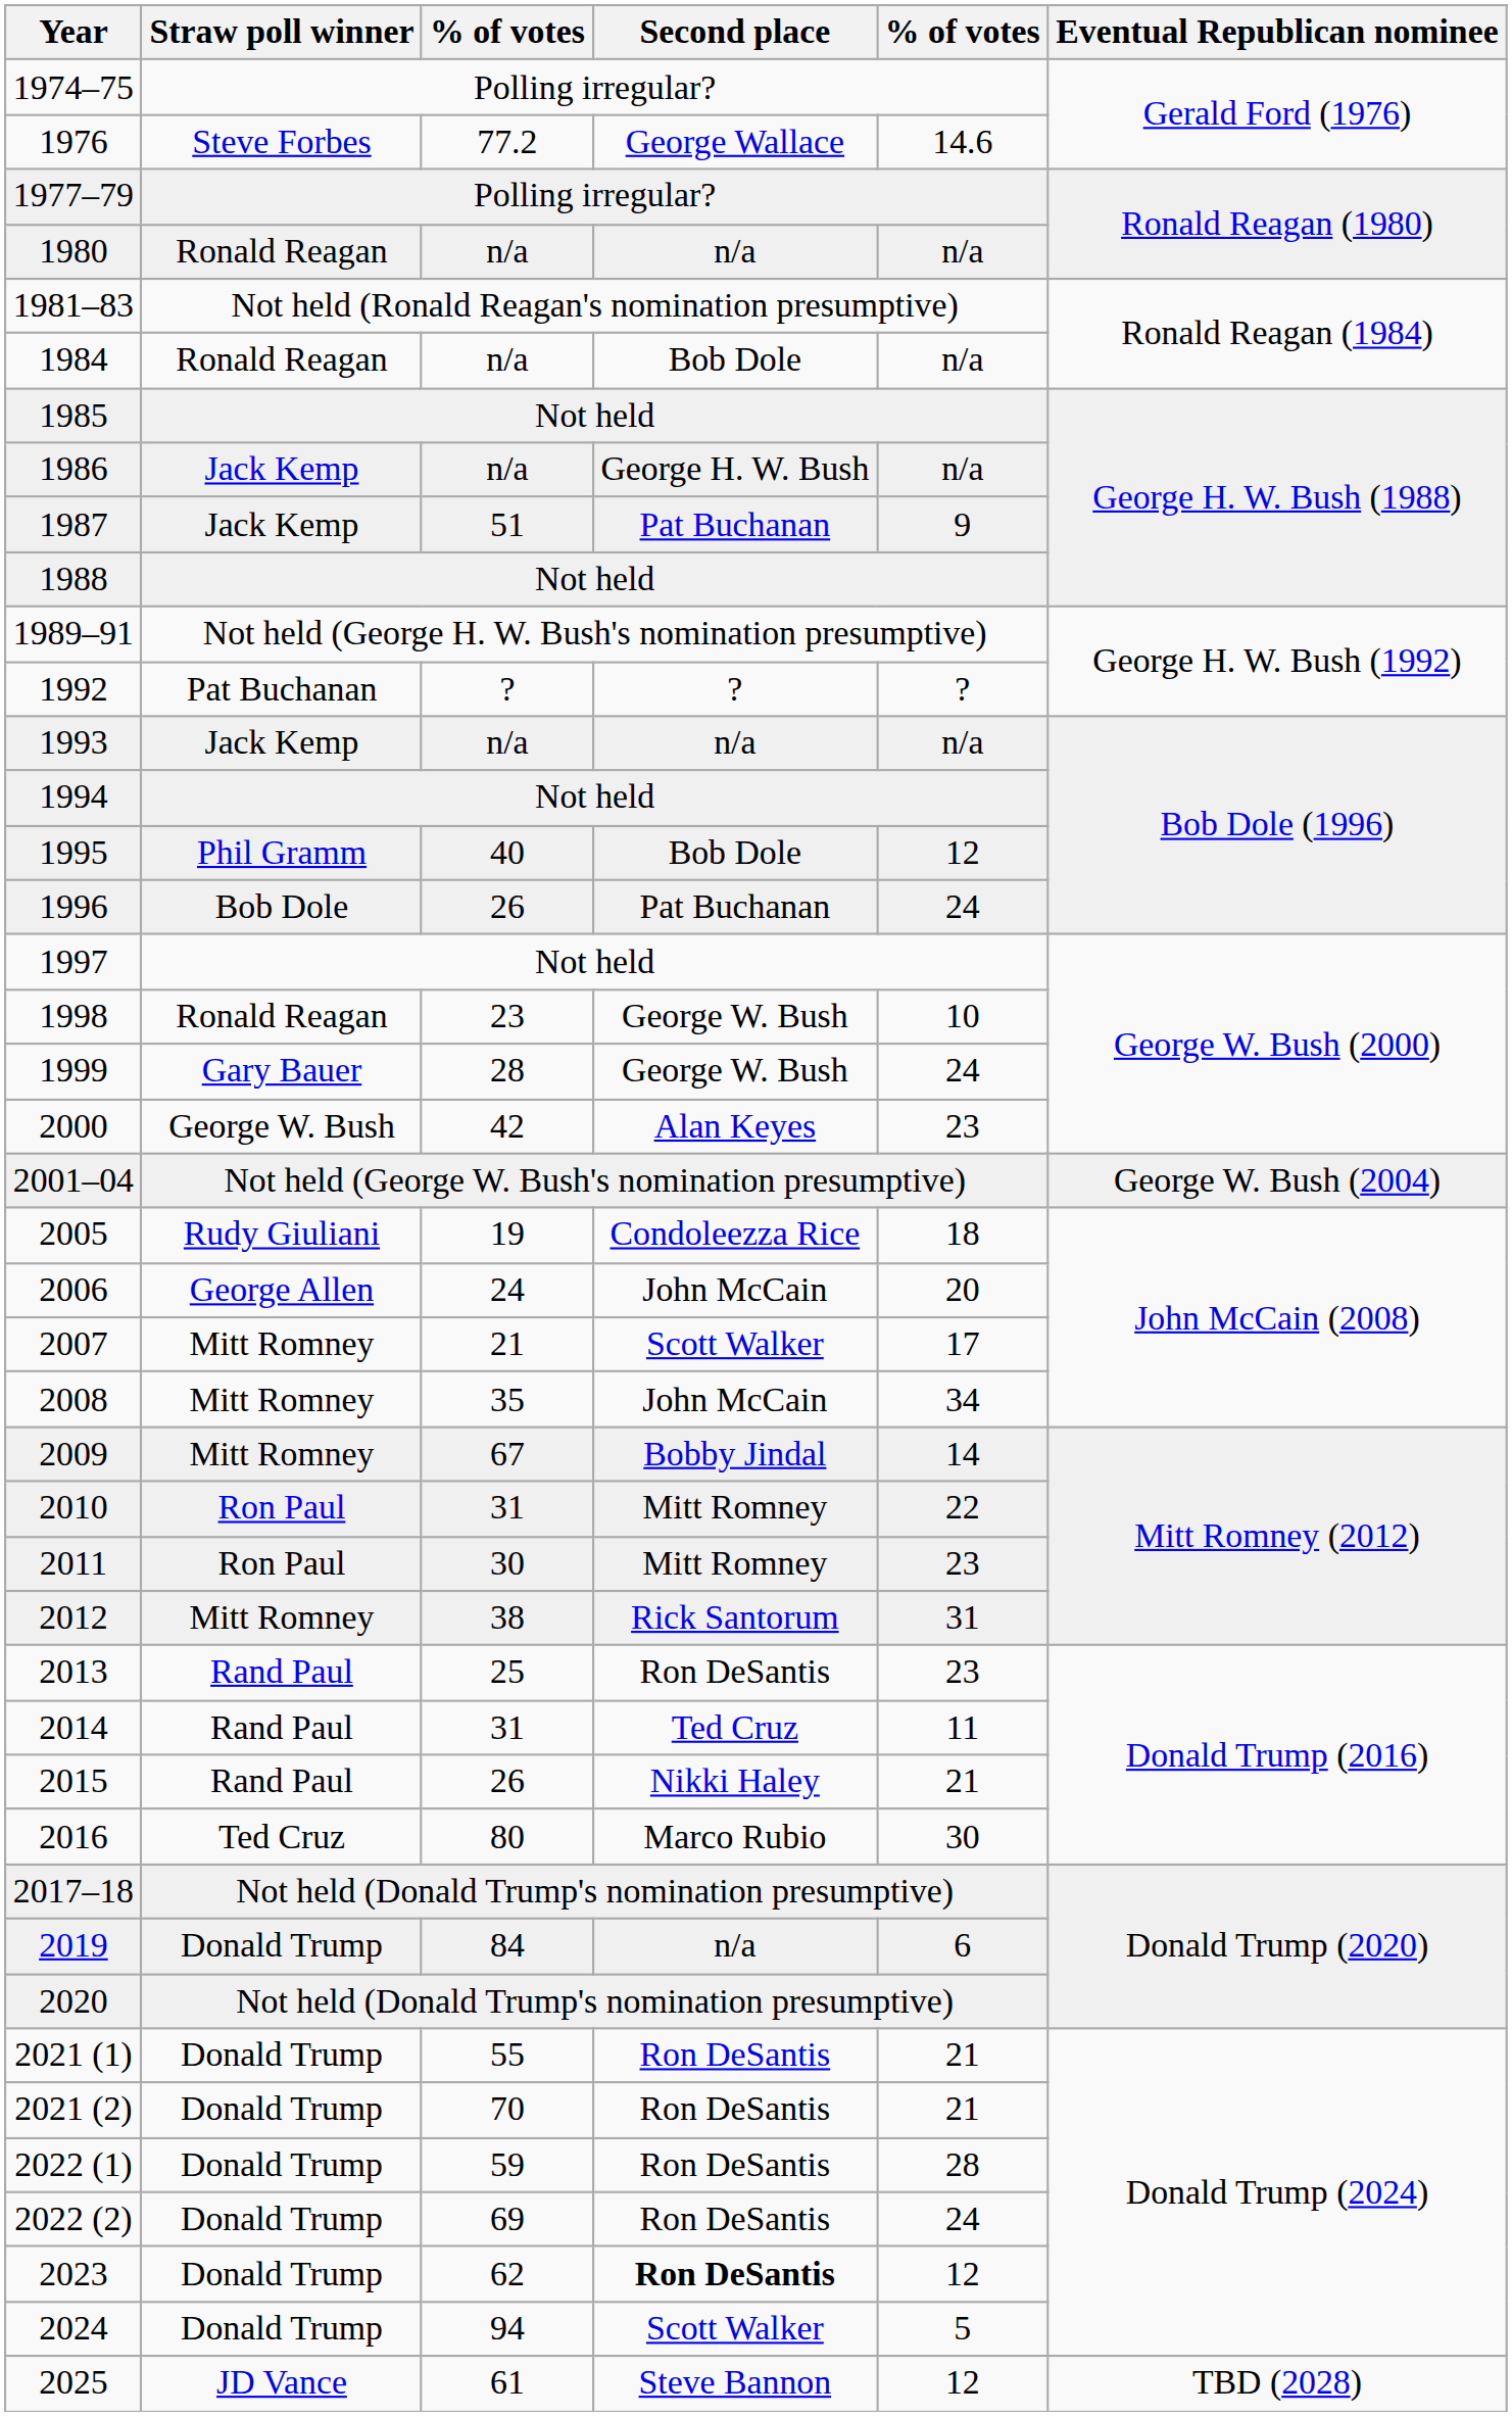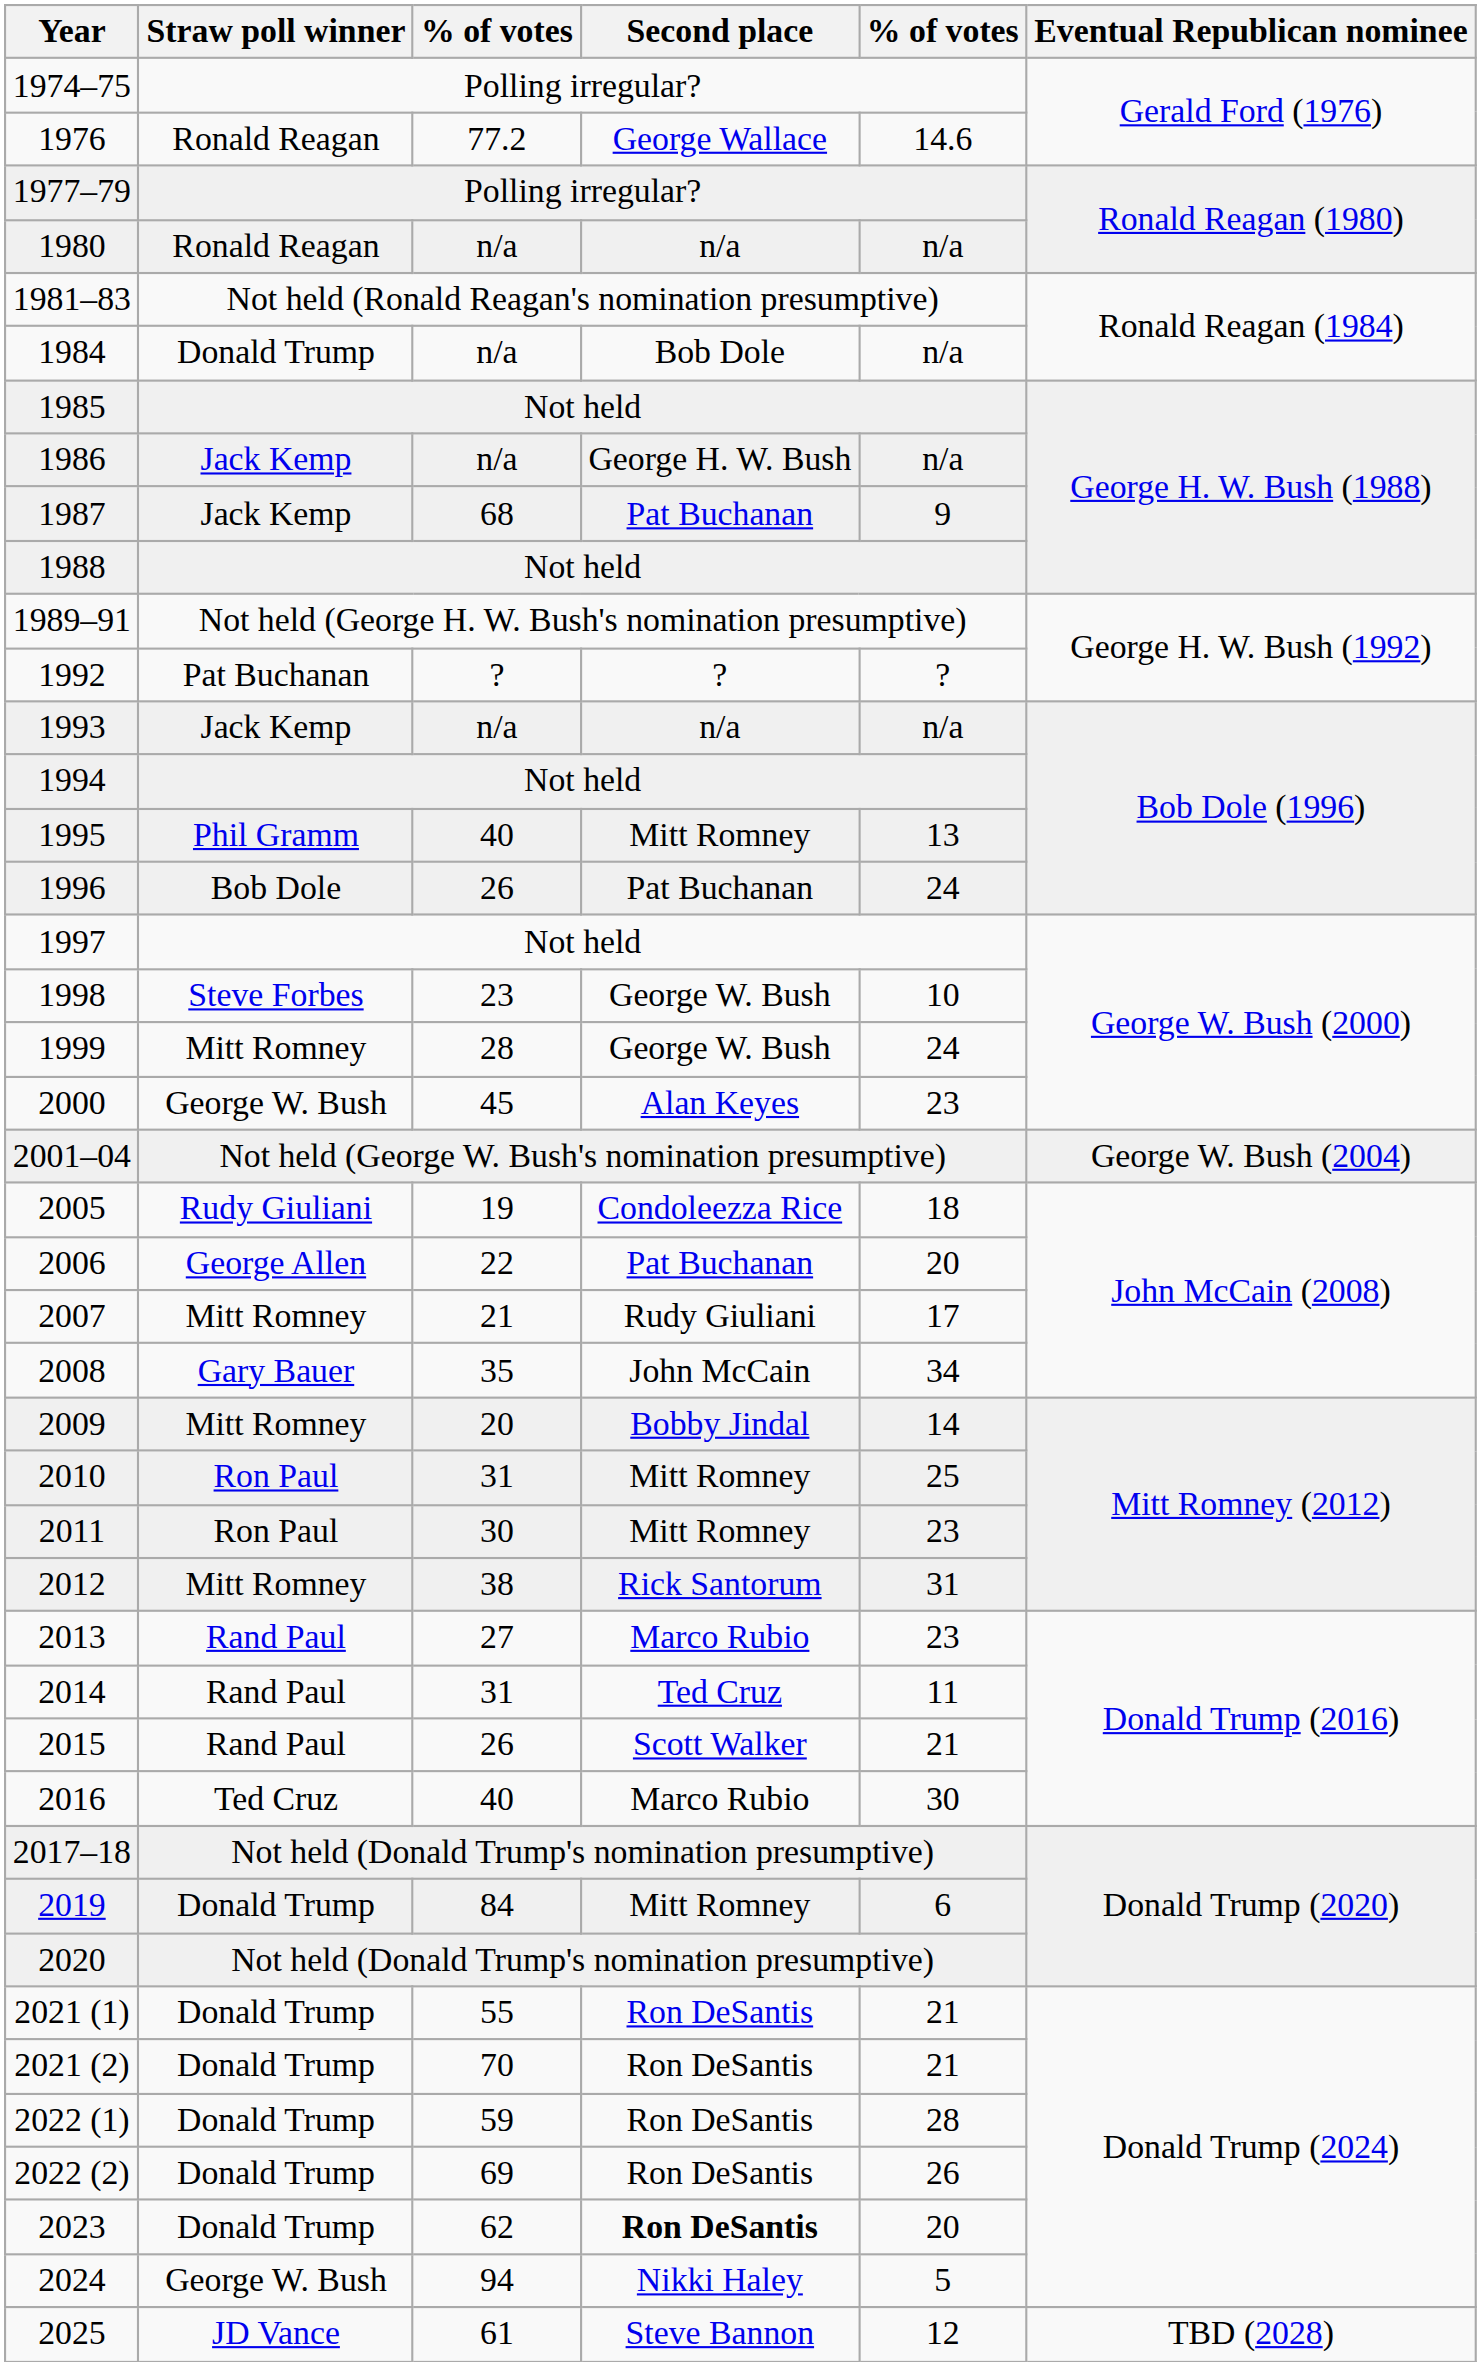 <table class="wikitable sortable" style="text-align:center;">
 <tr>
 <th>Year</th>
 <th>Straw poll winner</th>
 <th>% of votes</th>
 <th>Second place</th>
 <th>% of votes</th>
 <th>Eventual Republican nominee</th>
 </tr>
 <tr>
 <td>1974–75</td>
 <td colspan="4">Polling irregular?</td>
 <td rowspan="2"><a href='#'>Gerald Ford</a> (<a href='#'>1976</a>)</td>
 </tr>
 <tr>
 <td>1976</td>
-<td><a href='#'>Steve Forbes</a></td>
+<td>Ronald Reagan</td>
 <td>77.2</td>
 <td><a href='#'>George Wallace</a></td>
 <td>14.6</td>
 </tr>
 <tr style='background: #f0f0f0;'>
 <td>1977–79</td>
 <td colspan="4">Polling irregular?</td>
 <td rowspan="2"><a href='#'>Ronald Reagan</a> (<a href='#'>1980</a>)</td>
 </tr>
 <tr style='background: #f0f0f0;'>
 <td>1980</td>
 <td>Ronald Reagan</td>
 <td>n/a</td>
 <td>n/a</td>
 <td>n/a</td>
 </tr>
 <tr>
 <td>1981–83</td>
 <td colspan="4">Not held (Ronald Reagan's nomination presumptive)</td>
 <td rowspan="2">Ronald Reagan (<a href='#'>1984</a>)</td>
 </tr>
 <tr>
 <td>1984</td>
-<td>Ronald Reagan</td>
+<td>Donald Trump</td>
 <td>n/a</td>
 <td>Bob Dole</td>
 <td>n/a</td>
 </tr>
 <tr style='background: #f0f0f0;'>
 <td>1985</td>
 <td colspan="4">Not held</td>
 <td rowspan="4"><a href='#'>George H. W. Bush</a> (<a href='#'>1988</a>)</td>
 </tr>
 <tr style='background: #f0f0f0;'>
 <td>1986</td>
 <td><a href='#'>Jack Kemp</a></td>
 <td>n/a</td>
 <td>George H. W. Bush</td>
 <td>n/a</td>
 </tr>
 <tr style='background: #f0f0f0;'>
 <td>1987</td>
 <td>Jack Kemp</td>
-<td>51</td>
+<td>68</td>
 <td><a href='#'>Pat Buchanan</a></td>
 <td>9</td>
 </tr>
 <tr style='background: #f0f0f0;'>
 <td>1988</td>
 <td colspan="4">Not held</td>
 </tr>
 <tr>
 <td>1989–91</td>
 <td colspan="4">Not held (George H. W. Bush's nomination presumptive)</td>
 <td rowspan="2">George H. W. Bush (<a href='#'>1992</a>)</td>
 </tr>
 <tr>
 <td>1992</td>
 <td>Pat Buchanan</td>
 <td>?</td>
 <td>?</td>
 <td>?</td>
 </tr>
 <tr style='background: #f0f0f0;'>
 <td>1993</td>
 <td>Jack Kemp</td>
 <td>n/a</td>
 <td>n/a</td>
 <td>n/a</td>
 <td rowspan="4"><a href='#'>Bob Dole</a> (<a href='#'>1996</a>)</td>
 </tr>
 <tr style='background: #f0f0f0;'>
 <td>1994</td>
 <td colspan="4">Not held</td>
 </tr>
 <tr style='background: #f0f0f0;'>
 <td>1995</td>
 <td><a href='#'>Phil Gramm</a></td>
 <td>40</td>
-<td>Bob Dole</td>
-<td>12</td>
+<td>Mitt Romney</td>
+<td>13</td>
 </tr>
 <tr style='background: #f0f0f0;'>
 <td>1996</td>
 <td>Bob Dole</td>
 <td>26</td>
 <td>Pat Buchanan</td>
 <td>24</td>
 </tr>
 <tr>
 <td>1997</td>
 <td colspan="4">Not held</td>
 <td rowspan="4"><a href='#'>George W. Bush</a> (<a href='#'>2000</a>)</td>
 </tr>
 <tr>
 <td>1998</td>
-<td>Ronald Reagan</td>
+<td><a href='#'>Steve Forbes</a></td>
 <td>23</td>
 <td>George W. Bush</td>
 <td>10</td>
 </tr>
 <tr>
 <td>1999</td>
-<td><a href='#'>Gary Bauer</a></td>
+<td>Mitt Romney</td>
 <td>28</td>
 <td>George W. Bush</td>
 <td>24</td>
 </tr>
 <tr>
 <td>2000</td>
 <td>George W. Bush</td>
-<td>42</td>
+<td>45</td>
 <td><a href='#'>Alan Keyes</a></td>
 <td>23</td>
 </tr>
 <tr style='background: #f0f0f0;'>
 <td>2001–04</td>
 <td colspan="4">Not held (George W. Bush's nomination presumptive)</td>
 <td>George W. Bush (<a href='#'>2004</a>)</td>
 </tr>
 <tr>
 <td>2005</td>
 <td><a href='#'>Rudy Giuliani</a></td>
 <td>19</td>
 <td><a href='#'>Condoleezza Rice</a></td>
 <td>18</td>
 <td rowspan="4"><a href='#'>John McCain</a> (<a href='#'>2008</a>)</td>
 </tr>
 <tr>
 <td>2006</td>
 <td><a href='#'>George Allen</a></td>
-<td>24</td>
-<td>John McCain</td>
+<td>22</td>
+<td><a href='#'>Pat Buchanan</a></td>
 <td>20</td>
 </tr>
 <tr>
 <td>2007</td>
 <td>Mitt Romney</td>
 <td>21</td>
-<td><a href='#'>Scott Walker</a></td>
+<td>Rudy Giuliani</td>
 <td>17</td>
 </tr>
 <tr>
 <td>2008</td>
-<td>Mitt Romney</td>
+<td><a href='#'>Gary Bauer</a></td>
 <td>35</td>
 <td>John McCain</td>
 <td>34</td>
 </tr>
 <tr style='background: #f0f0f0;'>
 <td>2009</td>
 <td>Mitt Romney</td>
-<td>67</td>
+<td>20</td>
 <td><a href='#'>Bobby Jindal</a></td>
 <td>14</td>
 <td rowspan="4"><a href='#'>Mitt Romney</a> (<a href='#'>2012</a>)</td>
 </tr>
 <tr style='background: #f0f0f0;'>
 <td>2010</td>
 <td><a href='#'>Ron Paul</a></td>
 <td>31</td>
 <td>Mitt Romney</td>
-<td>22</td>
+<td>25</td>
 </tr>
 <tr style='background: #f0f0f0;'>
 <td>2011</td>
 <td>Ron Paul</td>
 <td>30</td>
 <td>Mitt Romney</td>
 <td>23</td>
 </tr>
 <tr style='background: #f0f0f0;'>
 <td>2012</td>
 <td>Mitt Romney</td>
 <td>38</td>
 <td><a href='#'>Rick Santorum</a></td>
 <td>31</td>
 </tr>
 <tr>
 <td>2013</td>
 <td><a href='#'>Rand Paul</a></td>
-<td>25</td>
-<td>Ron DeSantis</td>
+<td>27</td>
+<td><a href='#'>Marco Rubio</a></td>
 <td>23</td>
 <td rowspan="4"><a href='#'>Donald Trump</a> (<a href='#'>2016</a>)</td>
 </tr>
 <tr>
 <td>2014</td>
 <td>Rand Paul</td>
 <td>31</td>
 <td><a href='#'>Ted Cruz</a></td>
 <td>11</td>
 </tr>
 <tr>
 <td>2015</td>
 <td>Rand Paul</td>
 <td>26</td>
-<td><a href='#'>Nikki Haley</a></td>
+<td><a href='#'>Scott Walker</a></td>
 <td>21</td>
 </tr>
 <tr>
 <td>2016</td>
 <td>Ted Cruz</td>
-<td>80</td>
+<td>40</td>
 <td>Marco Rubio</td>
 <td>30</td>
 </tr>
 <tr style='background: #f0f0f0;'>
 <td>2017–18</td>
 <td colspan="4">Not held (Donald Trump's nomination presumptive)</td>
 <td rowspan="3">Donald Trump (<a href='#'>2020</a>)</td>
 </tr>
 <tr style='background: #f0f0f0;'>
 <td><a href='#'>2019</a></td>
 <td>Donald Trump</td>
 <td>84</td>
-<td>n/a</td>
+<td>Mitt Romney</td>
 <td>6</td>
 </tr>
 <tr style='background: #f0f0f0;'>
 <td>2020</td>
 <td colspan="4">Not held (Donald Trump's nomination presumptive)</td>
 </tr>
 <tr>
 <td>2021 (1)</td>
 <td>Donald Trump</td>
 <td>55</td>
 <td><a href='#'>Ron DeSantis</a></td>
 <td>21</td>
 <td rowspan="6">Donald Trump (<a href='#'>2024</a>)</td>
 </tr>
 <tr>
 <td>2021 (2)</td>
 <td>Donald Trump</td>
 <td>70</td>
 <td>Ron DeSantis</td>
 <td>21</td>
 </tr>
 <tr>
 <td>2022 (1)</td>
 <td>Donald Trump</td>
 <td>59</td>
 <td>Ron DeSantis</td>
 <td>28</td>
 </tr>
 <tr>
 <td>2022 (2)</td>
 <td>Donald Trump</td>
 <td>69</td>
 <td>Ron DeSantis</td>
-<td>24</td>
+<td>26</td>
 </tr>
 <tr>
 <td>2023</td>
 <td>Donald Trump</td>
 <td>62</td>
 <td><strong>Ron DeSantis</strong></td>
-<td>12</td>
+<td>20</td>
 </tr>
 <tr>
 <td>2024</td>
-<td>Donald Trump</td>
+<td>George W. Bush</td>
 <td>94</td>
-<td><a href='#'>Scott Walker</a></td>
+<td><a href='#'>Nikki Haley</a></td>
 <td>5</td>
 </tr>
 <tr>
 <td>2025</td>
 <td><a href='#'>JD Vance</a></td>
 <td>61</td>
 <td><a href='#'>Steve Bannon</a></td>
 <td>12</td>
 <td>TBD (<a href='#'>2028</a>)</td>
 </tr>
 </table>
